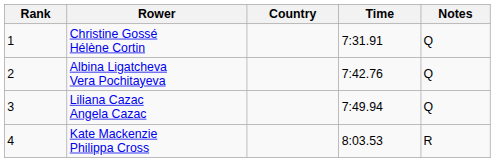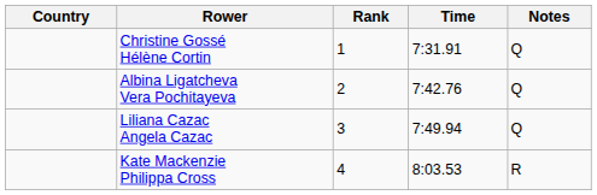 <table class="wikitable sortable" width=50%>
 <tr>
+<th>Country</th>
+<th>Rower</th>
 <th>Rank</th>
-<th>Rower</th>
-<th>Country</th>
 <th>Time</th>
 <th>Notes</th>
 </tr>
 <tr>
+<td></td>
+<td><a href='#'>Christine Gossé</a><br><a href='#'>Hélène Cortin</a></td>
 <td>1</td>
-<td><a href='#'>Christine Gossé</a><br><a href='#'>Hélène Cortin</a></td>
-<td></td>
 <td>7:31.91</td>
 <td>Q</td>
 </tr>
 <tr>
+<td></td>
+<td><a href='#'>Albina Ligatcheva</a><br><a href='#'>Vera Pochitayeva</a></td>
 <td>2</td>
-<td><a href='#'>Albina Ligatcheva</a><br><a href='#'>Vera Pochitayeva</a></td>
-<td></td>
 <td>7:42.76</td>
 <td>Q</td>
 </tr>
 <tr>
+<td></td>
+<td><a href='#'>Liliana Cazac</a><br><a href='#'>Angela Cazac</a></td>
 <td>3</td>
-<td><a href='#'>Liliana Cazac</a><br><a href='#'>Angela Cazac</a></td>
-<td></td>
 <td>7:49.94</td>
 <td>Q</td>
 </tr>
 <tr>
+<td></td>
+<td><a href='#'>Kate Mackenzie</a><br><a href='#'>Philippa Cross</a></td>
 <td>4</td>
-<td><a href='#'>Kate Mackenzie</a><br><a href='#'>Philippa Cross</a></td>
-<td></td>
 <td>8:03.53</td>
 <td>R</td>
 </tr>
 </table>
